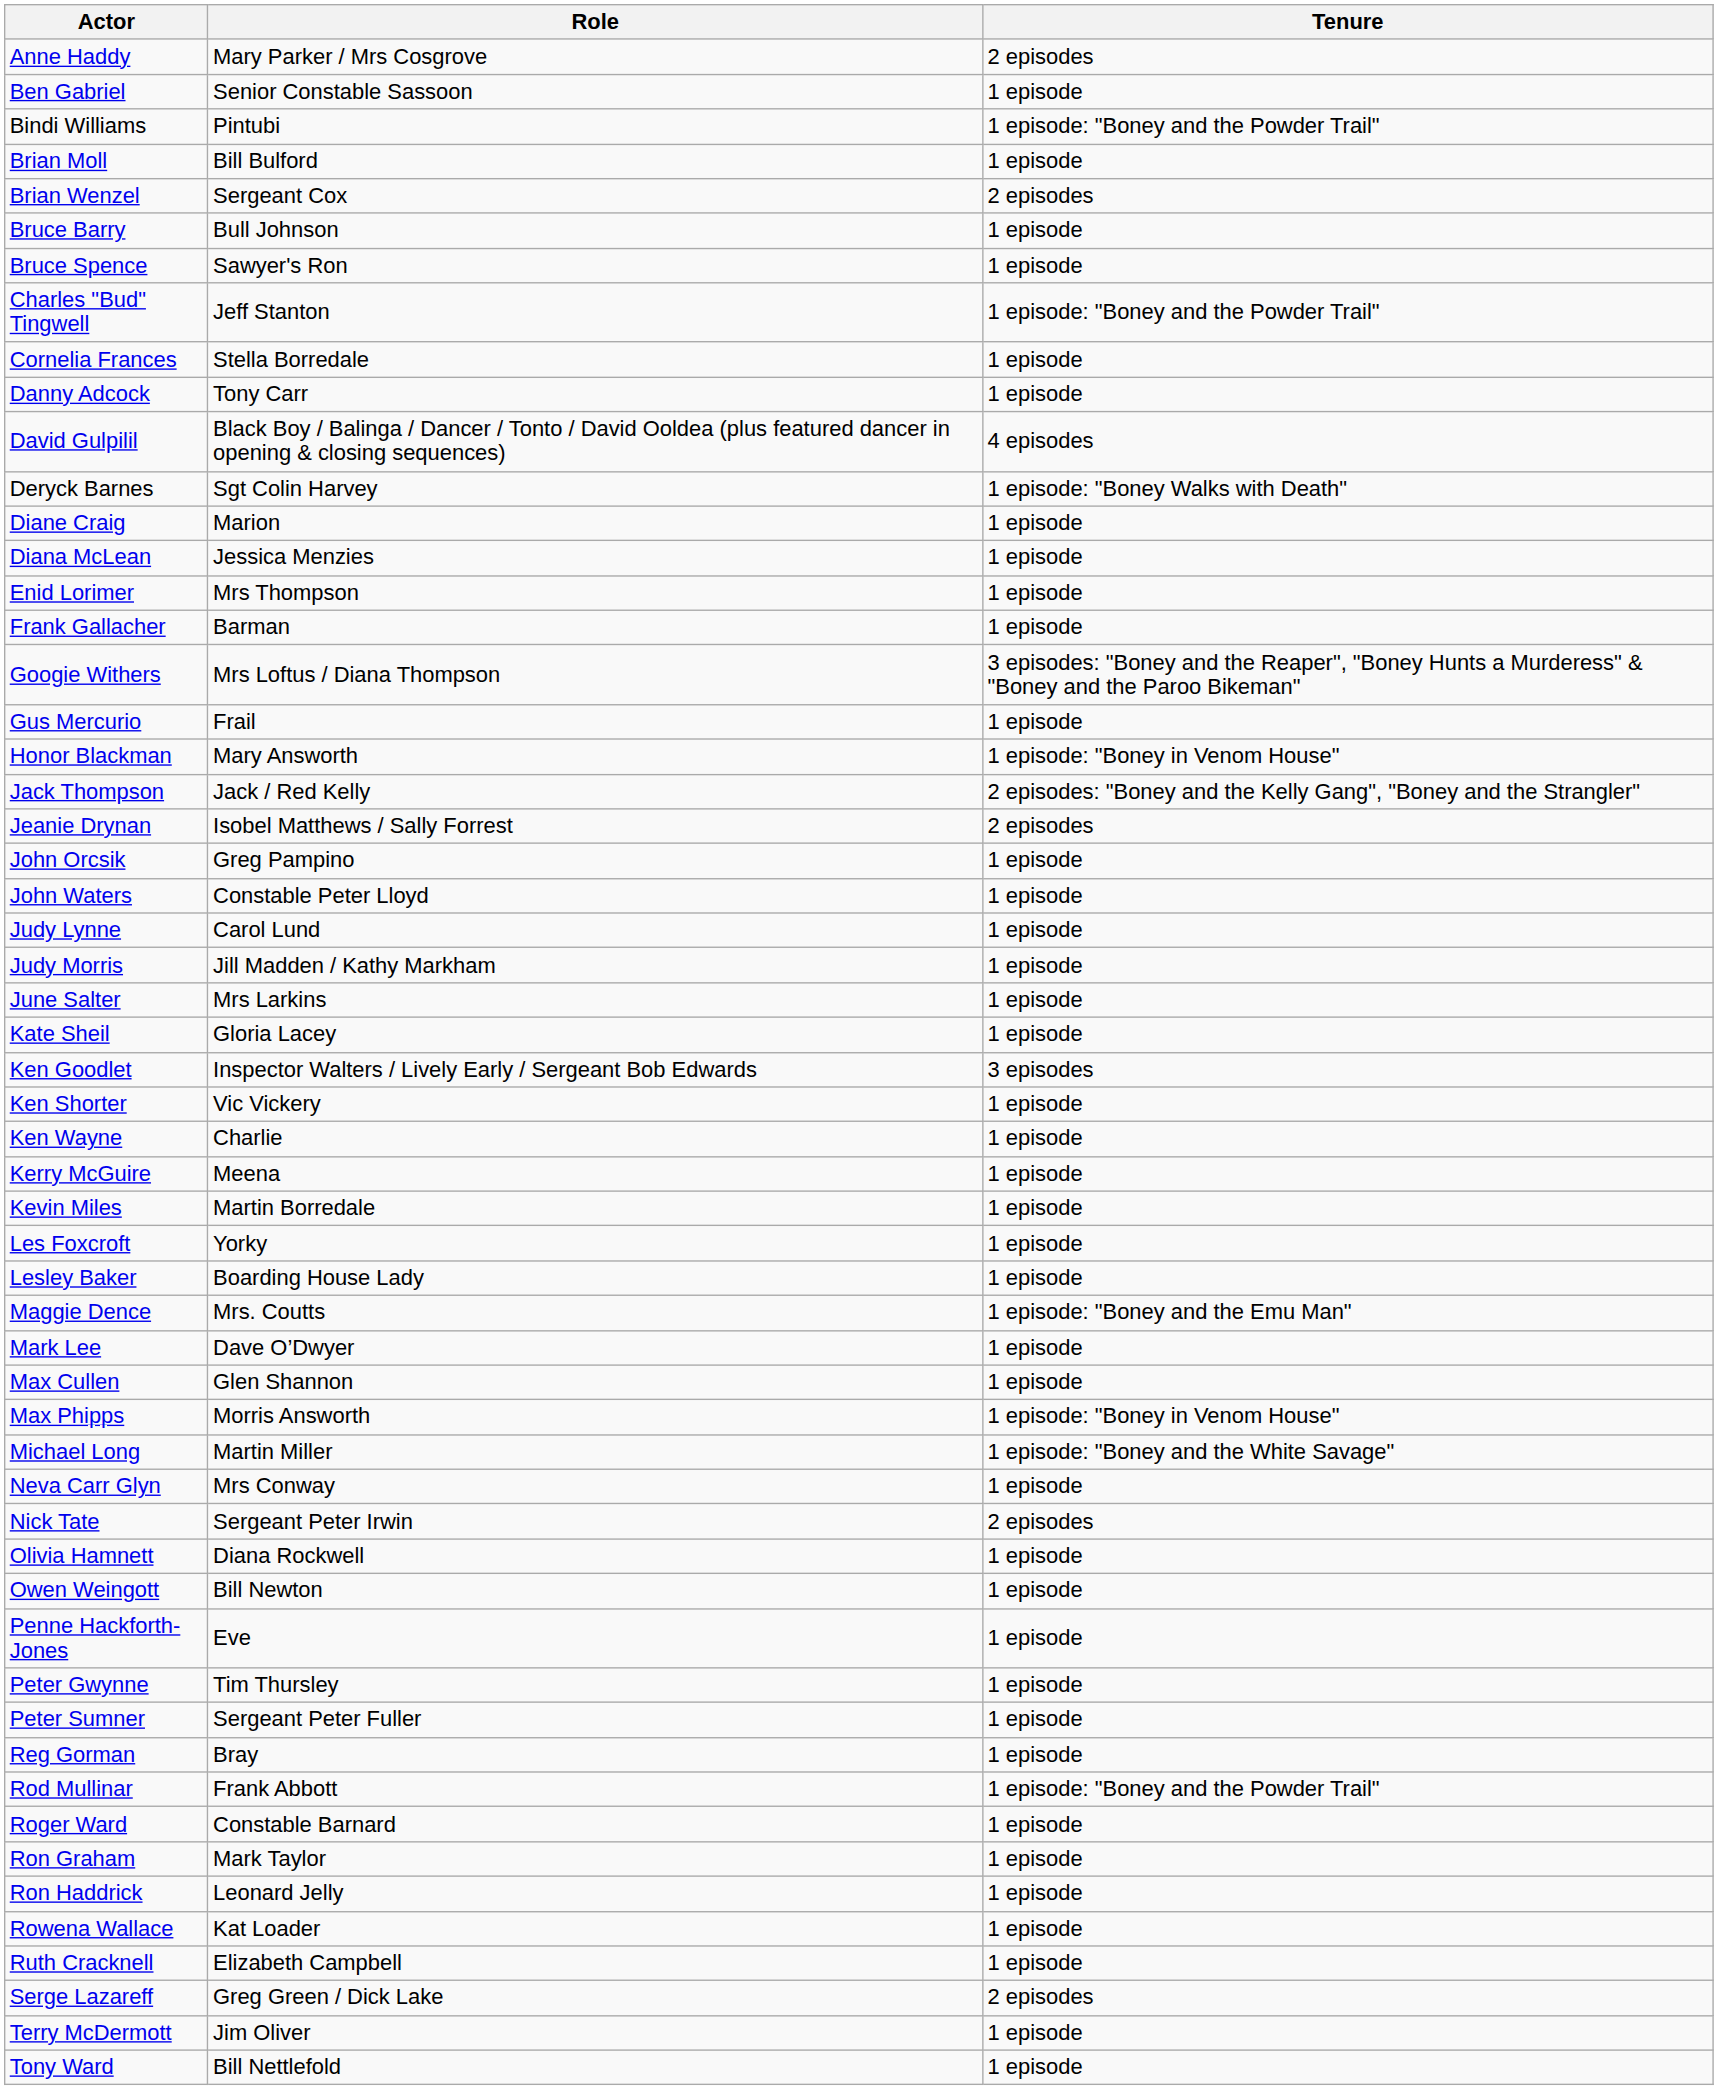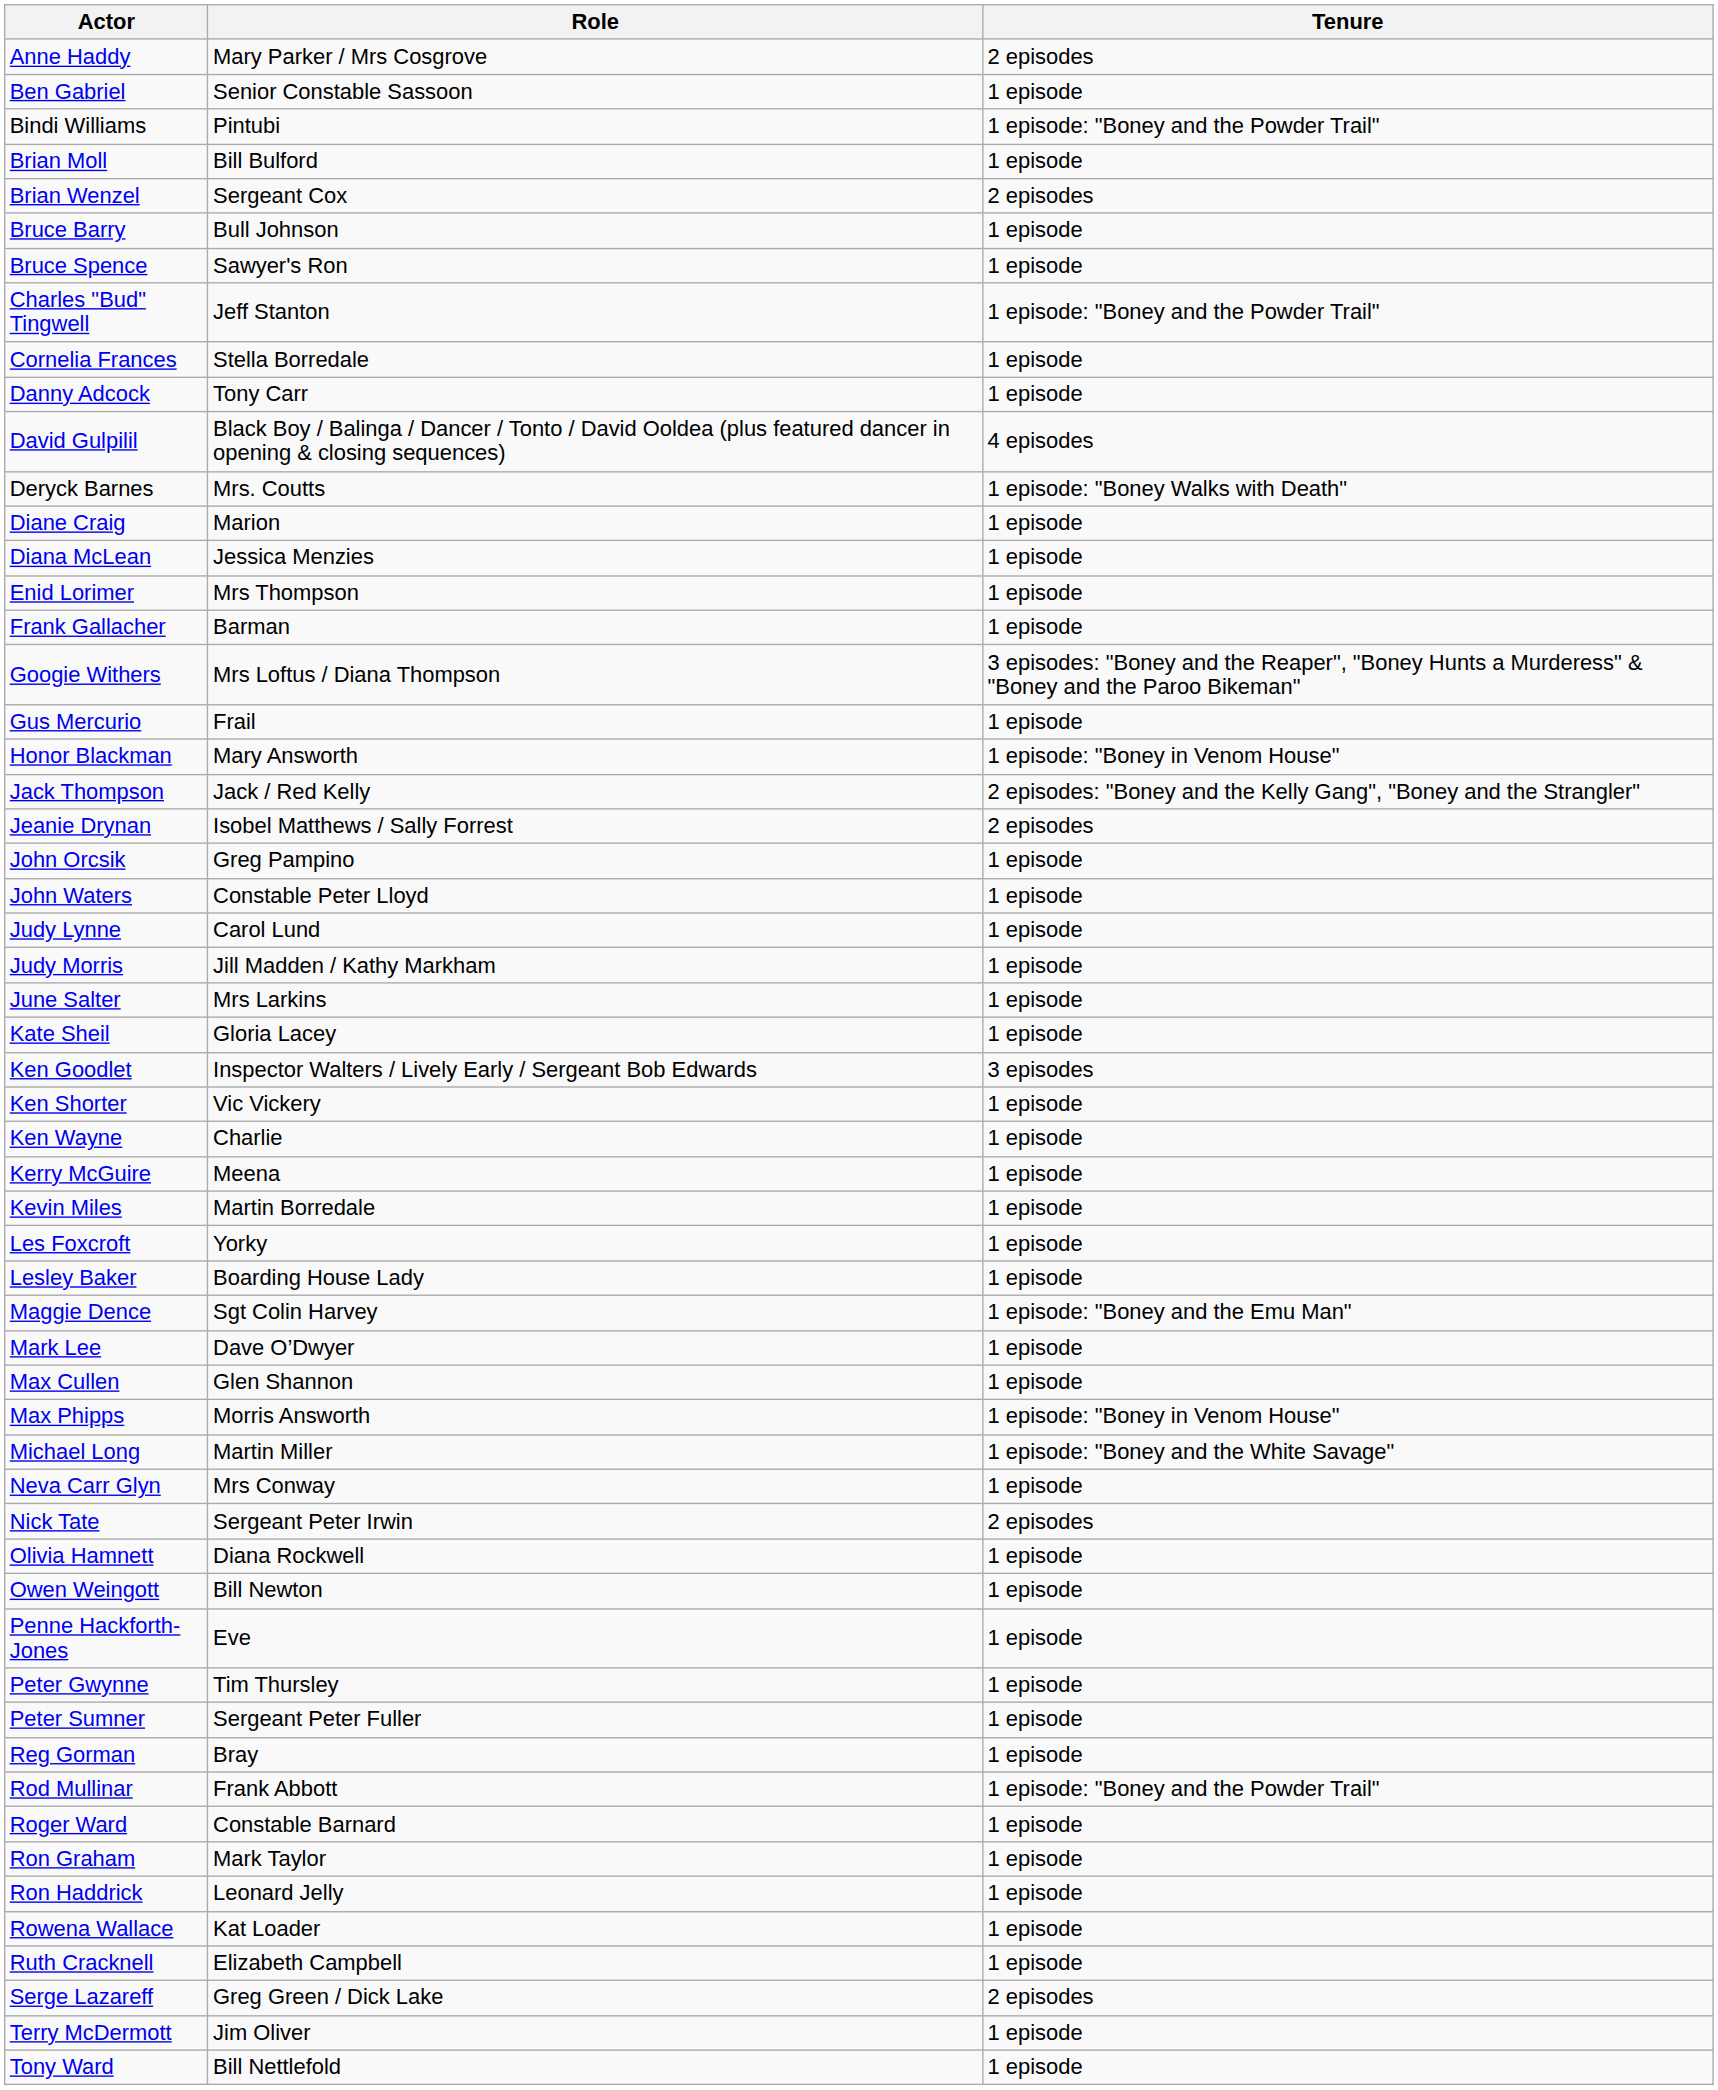 <table class="wikitable">
 <tr>
 <th>Actor</th>
 <th>Role</th>
 <th>Tenure</th>
 </tr>
 <tr>
 <td><a href='#'>Anne Haddy</a></td>
 <td>Mary Parker / Mrs Cosgrove</td>
 <td>2 episodes</td>
 </tr>
 <tr>
 <td><a href='#'>Ben Gabriel</a></td>
 <td>Senior Constable Sassoon</td>
 <td>1 episode</td>
 </tr>
 <tr>
 <td>Bindi Williams</td>
 <td>Pintubi</td>
 <td>1 episode: "Boney and the Powder Trail"</td>
 </tr>
 <tr>
 <td><a href='#'>Brian Moll</a></td>
 <td>Bill Bulford</td>
 <td>1 episode</td>
 </tr>
 <tr>
 <td><a href='#'>Brian Wenzel</a></td>
 <td>Sergeant Cox</td>
 <td>2 episodes</td>
 </tr>
 <tr>
 <td><a href='#'>Bruce Barry</a></td>
 <td>Bull Johnson</td>
 <td>1 episode</td>
 </tr>
 <tr>
 <td><a href='#'>Bruce Spence</a></td>
 <td>Sawyer's Ron</td>
 <td>1 episode</td>
 </tr>
 <tr>
 <td><a href='#'>Charles "Bud" Tingwell</a></td>
 <td>Jeff Stanton</td>
 <td>1 episode: "Boney and the Powder Trail"</td>
 </tr>
 <tr>
 <td><a href='#'>Cornelia Frances</a></td>
 <td>Stella Borredale</td>
 <td>1 episode</td>
 </tr>
 <tr>
 <td><a href='#'>Danny Adcock</a></td>
 <td>Tony Carr</td>
 <td>1 episode</td>
 </tr>
 <tr>
 <td><a href='#'>David Gulpilil</a></td>
 <td>Black Boy / Balinga / Dancer / Tonto / David Ooldea (plus featured dancer in opening & closing sequences)</td>
 <td>4 episodes</td>
 </tr>
 <tr>
 <td>Deryck Barnes</td>
-<td>Sgt Colin Harvey</td>
+<td>Mrs. Coutts</td>
 <td>1 episode: "Boney Walks with Death"</td>
 </tr>
 <tr>
 <td><a href='#'>Diane Craig</a></td>
 <td>Marion</td>
 <td>1 episode</td>
 </tr>
 <tr>
 <td><a href='#'>Diana McLean</a></td>
 <td>Jessica Menzies</td>
 <td>1 episode</td>
 </tr>
 <tr>
 <td><a href='#'>Enid Lorimer</a></td>
 <td>Mrs Thompson</td>
 <td>1 episode</td>
 </tr>
 <tr>
 <td><a href='#'>Frank Gallacher</a></td>
 <td>Barman</td>
 <td>1 episode</td>
 </tr>
 <tr>
 <td><a href='#'>Googie Withers</a></td>
 <td>Mrs Loftus / Diana Thompson</td>
 <td>3 episodes: "Boney and the Reaper", "Boney Hunts a Murderess" & "Boney and the Paroo Bikeman"</td>
 </tr>
 <tr>
 <td><a href='#'>Gus Mercurio</a></td>
 <td>Frail</td>
 <td>1 episode</td>
 </tr>
 <tr>
 <td><a href='#'>Honor Blackman</a></td>
 <td>Mary Answorth</td>
 <td>1 episode: "Boney in Venom House"</td>
 </tr>
 <tr>
 <td><a href='#'>Jack Thompson</a></td>
 <td>Jack / Red Kelly</td>
 <td>2 episodes: "Boney and the Kelly Gang", "Boney and the Strangler"</td>
 </tr>
 <tr>
 <td><a href='#'>Jeanie Drynan</a></td>
 <td>Isobel Matthews / Sally Forrest</td>
 <td>2 episodes</td>
 </tr>
 <tr>
 <td><a href='#'>John Orcsik</a></td>
 <td>Greg Pampino</td>
 <td>1 episode</td>
 </tr>
 <tr>
 <td><a href='#'>John Waters</a></td>
 <td>Constable Peter Lloyd</td>
 <td>1 episode</td>
 </tr>
 <tr>
 <td><a href='#'>Judy Lynne</a></td>
 <td>Carol Lund</td>
 <td>1 episode</td>
 </tr>
 <tr>
 <td><a href='#'>Judy Morris</a></td>
 <td>Jill Madden / Kathy Markham</td>
 <td>1 episode</td>
 </tr>
 <tr>
 <td><a href='#'>June Salter</a></td>
 <td>Mrs Larkins</td>
 <td>1 episode</td>
 </tr>
 <tr>
 <td><a href='#'>Kate Sheil</a></td>
 <td>Gloria Lacey</td>
 <td>1 episode</td>
 </tr>
 <tr>
 <td><a href='#'>Ken Goodlet</a></td>
 <td>Inspector Walters / Lively Early / Sergeant Bob Edwards</td>
 <td>3 episodes</td>
 </tr>
 <tr>
 <td><a href='#'>Ken Shorter</a></td>
 <td>Vic Vickery</td>
 <td>1 episode</td>
 </tr>
 <tr>
 <td><a href='#'>Ken Wayne</a></td>
 <td>Charlie</td>
 <td>1 episode</td>
 </tr>
 <tr>
 <td><a href='#'>Kerry McGuire</a></td>
 <td>Meena</td>
 <td>1 episode</td>
 </tr>
 <tr>
 <td><a href='#'>Kevin Miles</a></td>
 <td>Martin Borredale</td>
 <td>1 episode</td>
 </tr>
 <tr>
 <td><a href='#'>Les Foxcroft</a></td>
 <td>Yorky</td>
 <td>1 episode</td>
 </tr>
 <tr>
 <td><a href='#'>Lesley Baker</a></td>
 <td>Boarding House Lady</td>
 <td>1 episode</td>
 </tr>
 <tr>
 <td><a href='#'>Maggie Dence</a></td>
-<td>Mrs. Coutts</td>
+<td>Sgt Colin Harvey</td>
 <td>1 episode: "Boney and the Emu Man"</td>
 </tr>
 <tr>
 <td><a href='#'>Mark Lee</a></td>
 <td>Dave O’Dwyer</td>
 <td>1 episode</td>
 </tr>
 <tr>
 <td><a href='#'>Max Cullen</a></td>
 <td>Glen Shannon</td>
 <td>1 episode</td>
 </tr>
 <tr>
 <td><a href='#'>Max Phipps</a></td>
 <td>Morris Answorth</td>
 <td>1 episode: "Boney in Venom House"</td>
 </tr>
 <tr>
 <td><a href='#'>Michael Long</a></td>
 <td>Martin Miller</td>
 <td>1 episode: "Boney and the White Savage"</td>
 </tr>
 <tr>
 <td><a href='#'>Neva Carr Glyn</a></td>
 <td>Mrs Conway</td>
 <td>1 episode</td>
 </tr>
 <tr>
 <td><a href='#'>Nick Tate</a></td>
 <td>Sergeant Peter Irwin</td>
 <td>2 episodes</td>
 </tr>
 <tr>
 <td><a href='#'>Olivia Hamnett</a></td>
 <td>Diana Rockwell</td>
 <td>1 episode</td>
 </tr>
 <tr>
 <td><a href='#'>Owen Weingott</a></td>
 <td>Bill Newton</td>
 <td>1 episode</td>
 </tr>
 <tr>
 <td><a href='#'>Penne Hackforth-Jones</a></td>
 <td>Eve</td>
 <td>1 episode</td>
 </tr>
 <tr>
 <td><a href='#'>Peter Gwynne</a></td>
 <td>Tim Thursley</td>
 <td>1 episode</td>
 </tr>
 <tr>
 <td><a href='#'>Peter Sumner</a></td>
 <td>Sergeant Peter Fuller</td>
 <td>1 episode</td>
 </tr>
 <tr>
 <td><a href='#'>Reg Gorman</a></td>
 <td>Bray</td>
 <td>1 episode</td>
 </tr>
 <tr>
 <td><a href='#'>Rod Mullinar</a></td>
 <td>Frank Abbott</td>
 <td>1 episode: "Boney and the Powder Trail"</td>
 </tr>
 <tr>
 <td><a href='#'>Roger Ward</a></td>
 <td>Constable Barnard</td>
 <td>1 episode</td>
 </tr>
 <tr>
 <td><a href='#'>Ron Graham</a></td>
 <td>Mark Taylor</td>
 <td>1 episode</td>
 </tr>
 <tr>
 <td><a href='#'>Ron Haddrick</a></td>
 <td>Leonard Jelly</td>
 <td>1 episode</td>
 </tr>
 <tr>
 <td><a href='#'>Rowena Wallace</a></td>
 <td>Kat Loader</td>
 <td>1 episode</td>
 </tr>
 <tr>
 <td><a href='#'>Ruth Cracknell</a></td>
 <td>Elizabeth Campbell</td>
 <td>1 episode</td>
 </tr>
 <tr>
 <td><a href='#'>Serge Lazareff</a></td>
 <td>Greg Green / Dick Lake</td>
 <td>2 episodes</td>
 </tr>
 <tr>
 <td><a href='#'>Terry McDermott</a></td>
 <td>Jim Oliver</td>
 <td>1 episode</td>
 </tr>
 <tr>
 <td><a href='#'>Tony Ward</a></td>
 <td>Bill Nettlefold</td>
 <td>1 episode</td>
 </tr>
 </table>
